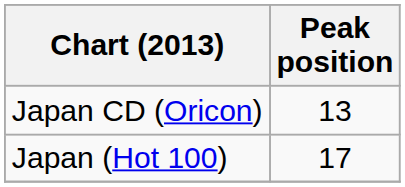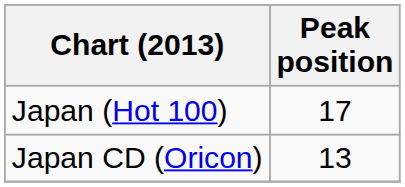 <table class="wikitable sortable plainrowheaders">
 <tr>
 <th scope="col">Chart (2013)</th>
 <th scope="col">Peak<br>position</th>
 </tr>
 <tr>
+<td>Japan (<a href='#'>Hot 100</a>)</td>
+<td style="text-align:center;">17</td>
+</tr>
+<tr>
 <td>Japan CD (<a href='#'>Oricon</a>)</td>
 <td style="text-align:center;">13</td>
 </tr>
 <tr>
-<td>Japan (<a href='#'>Hot 100</a>)</td>
-<td style="text-align:center;">17</td>
-</tr>
-<tr>
 </tr>
 </table>
